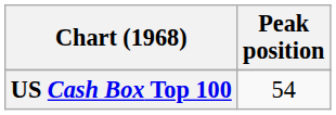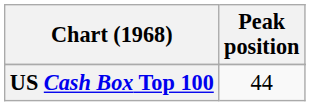 <table class="wikitable sortable plainrowheaders" style="text-align:center">
 <tr>
 <th scope="col">Chart (1968)</th>
 <th scope="col">Peak<br>position</th>
 </tr>
 <tr>
 </tr>
 <tr>
 </tr>
 <tr>
 </tr>
 <tr>
 </tr>
 <tr>
 </tr>
 <tr>
 </tr>
 <tr>
 </tr>
 <tr>
 <th scope="row">US <a href='#'><em>Cash Box</em> Top 100</a></th>
-<td>54</td>
+<td>44</td>
 </tr>
 </table>
